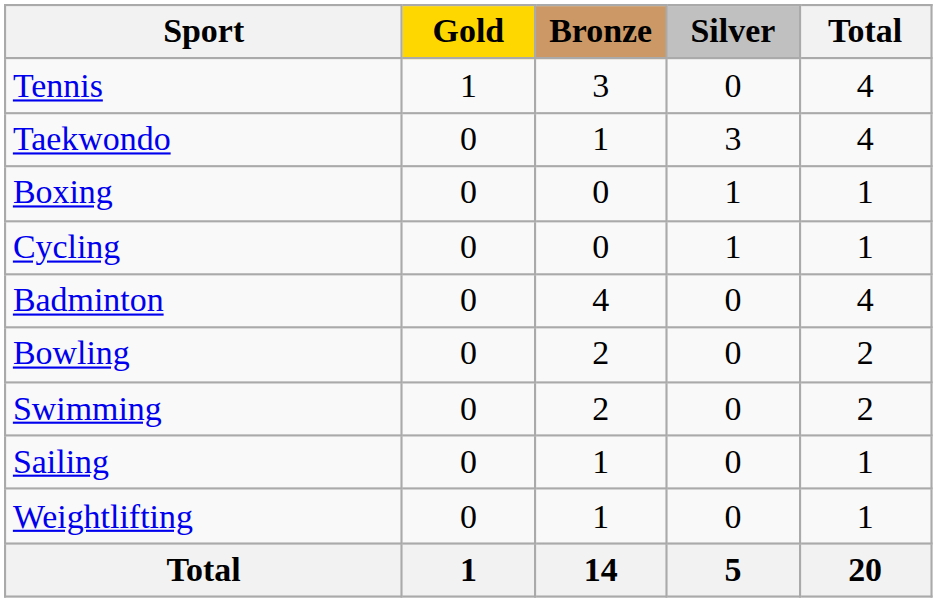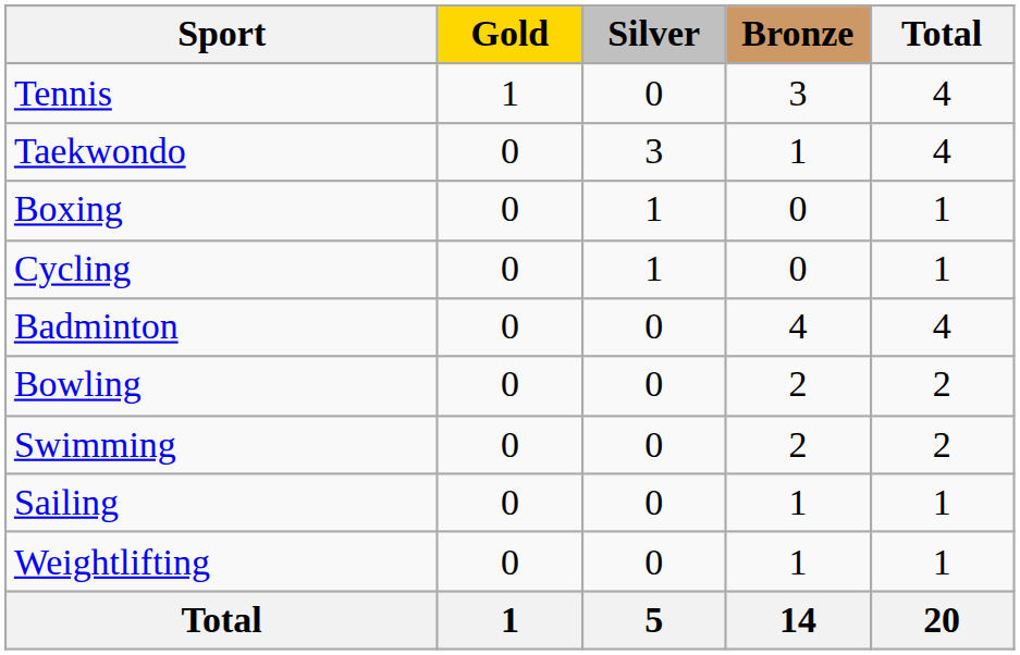 <table class="wikitable sortable" style="text-align:center;">
 <tr>
 <th width=180>Sport</th>
 <th scope="col" style="background:gold; width:55px;">Gold</th>
+<th scope="col" style="background:silver; width:55px;">Silver</th>
 <th scope="col" style="background:#cc9966; width:55px;">Bronze</th>
-<th scope="col" style="background:silver; width:55px;">Silver</th>
 <th width=55>Total</th>
 </tr>
 <tr>
 <td align=left><a href='#'>Tennis</a></td>
 <td>1</td>
+<td>0</td>
 <td>3</td>
-<td>0</td>
 <td>4</td>
 </tr>
 <tr>
 <td align=left><a href='#'>Taekwondo</a></td>
 <td>0</td>
+<td>3</td>
 <td>1</td>
-<td>3</td>
 <td>4</td>
 </tr>
 <tr>
 <td align=left><a href='#'>Boxing</a></td>
+<td>0</td>
+<td>1</td>
+<td>0</td>
+<td>1</td>
+</tr>
+<tr>
+<td align=left><a href='#'>Cycling</a></td>
+<td>0</td>
+<td>1</td>
+<td>0</td>
+<td>1</td>
+</tr>
+<tr>
+<td align=left><a href='#'>Badminton</a></td>
+<td>0</td>
+<td>0</td>
+<td>4</td>
+<td>4</td>
+</tr>
+<tr>
+<td align=left><a href='#'>Bowling</a></td>
+<td>0</td>
+<td>0</td>
+<td>2</td>
+<td>2</td>
+</tr>
+<tr>
+<td align=left><a href='#'>Swimming</a></td>
+<td>0</td>
+<td>0</td>
+<td>2</td>
+<td>2</td>
+</tr>
+<tr>
+<td align=left><a href='#'>Sailing</a></td>
 <td>0</td>
 <td>0</td>
 <td>1</td>
 <td>1</td>
 </tr>
 <tr>
-<td align=left><a href='#'>Cycling</a></td>
+<td align=left><a href='#'>Weightlifting</a></td>
 <td>0</td>
 <td>0</td>
 <td>1</td>
 <td>1</td>
 </tr>
-<tr>
-<td align=left><a href='#'>Badminton</a></td>
-<td>0</td>
-<td>4</td>
-<td>0</td>
-<td>4</td>
-</tr>
-<tr>
-<td align=left><a href='#'>Bowling</a></td>
-<td>0</td>
-<td>2</td>
-<td>0</td>
-<td>2</td>
-</tr>
-<tr>
-<td align=left><a href='#'>Swimming</a></td>
-<td>0</td>
-<td>2</td>
-<td>0</td>
-<td>2</td>
-</tr>
-<tr>
-<td align=left><a href='#'>Sailing</a></td>
-<td>0</td>
-<td>1</td>
-<td>0</td>
-<td>1</td>
-</tr>
-<tr>
-<td align=left><a href='#'>Weightlifting</a></td>
-<td>0</td>
-<td>1</td>
-<td>0</td>
-<td>1</td>
-</tr>
 <tr class="sortbottom">
 <th>Total</th>
 <th>1</th>
+<th>5</th>
 <th>14</th>
-<th>5</th>
 <th>20</th>
 </tr>
 </table>
